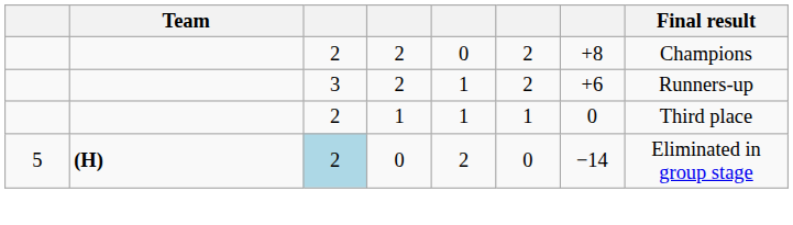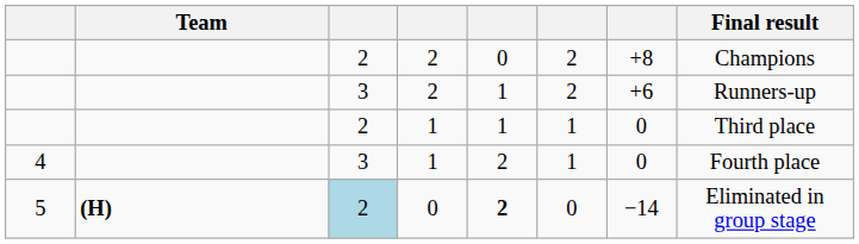 <table class="wikitable" style="text-align:center;" width="620">
 <tr>
 <th width="5.5%"></th>
 <th width="20%">Team</th>
 <th width="5.5%"></th>
 <th width="5.5%"></th>
 <th width="5.5%"></th>
 <th width="5.5%"></th>
 <th width="5.5%"></th>
 <th width="14%">Final result</th>
 </tr>
 <tr>
 <td></td>
 <td align="left"></td>
 <td>2</td>
 <td>2</td>
 <td>0</td>
 <td>2</td>
 <td>+8</td>
 <td>Champions</td>
 </tr>
 <tr>
 <td></td>
 <td align="left"></td>
 <td>3</td>
 <td>2</td>
 <td>1</td>
 <td>2</td>
 <td>+6</td>
 <td>Runners-up</td>
 </tr>
 <tr>
 <td></td>
 <td align="left"></td>
 <td>2</td>
 <td>1</td>
 <td>1</td>
 <td>1</td>
 <td>0</td>
 <td>Third place</td>
 </tr>
 <tr>
+<td>4</td>
+<td align="left"></td>
+<td>3</td>
+<td>1</td>
+<td>2</td>
+<td>1</td>
+<td>0</td>
+<td>Fourth place</td>
+</tr>
+<tr>
 <td>5</td>
 <td align="left"> <strong>(H)</strong></td>
 <td style="background: lightblue;">2</td>
 <td>0</td>
-<td>2</td>
+<td><strong>2</strong></td>
 <td>0</td>
 <td>−14</td>
 <td>Eliminated in <a href='#'>group stage</a></td>
 </tr>
 </table>
